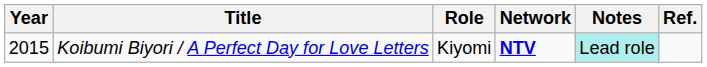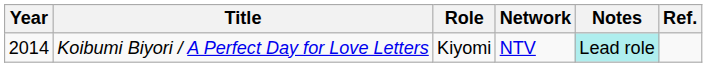 <table class="wikitable">
 <tr>
 <th>Year</th>
 <th>Title</th>
 <th>Role</th>
 <th>Network</th>
 <th>Notes</th>
 <th>Ref.</th>
 </tr>
 <tr>
-<td>2015</td>
+<td>2014</td>
 <td><em>Koibumi Biyori / <a href='#'>A Perfect Day for Love Letters</a></em></td>
 <td>Kiyomi</td>
-<td><strong><a href='#'>NTV</a></strong></td>
+<td><a href='#'>NTV</a></td>
 <td style="background: paleturquoise;">Lead role</td>
 <td></td>
 </tr>
 </table>
